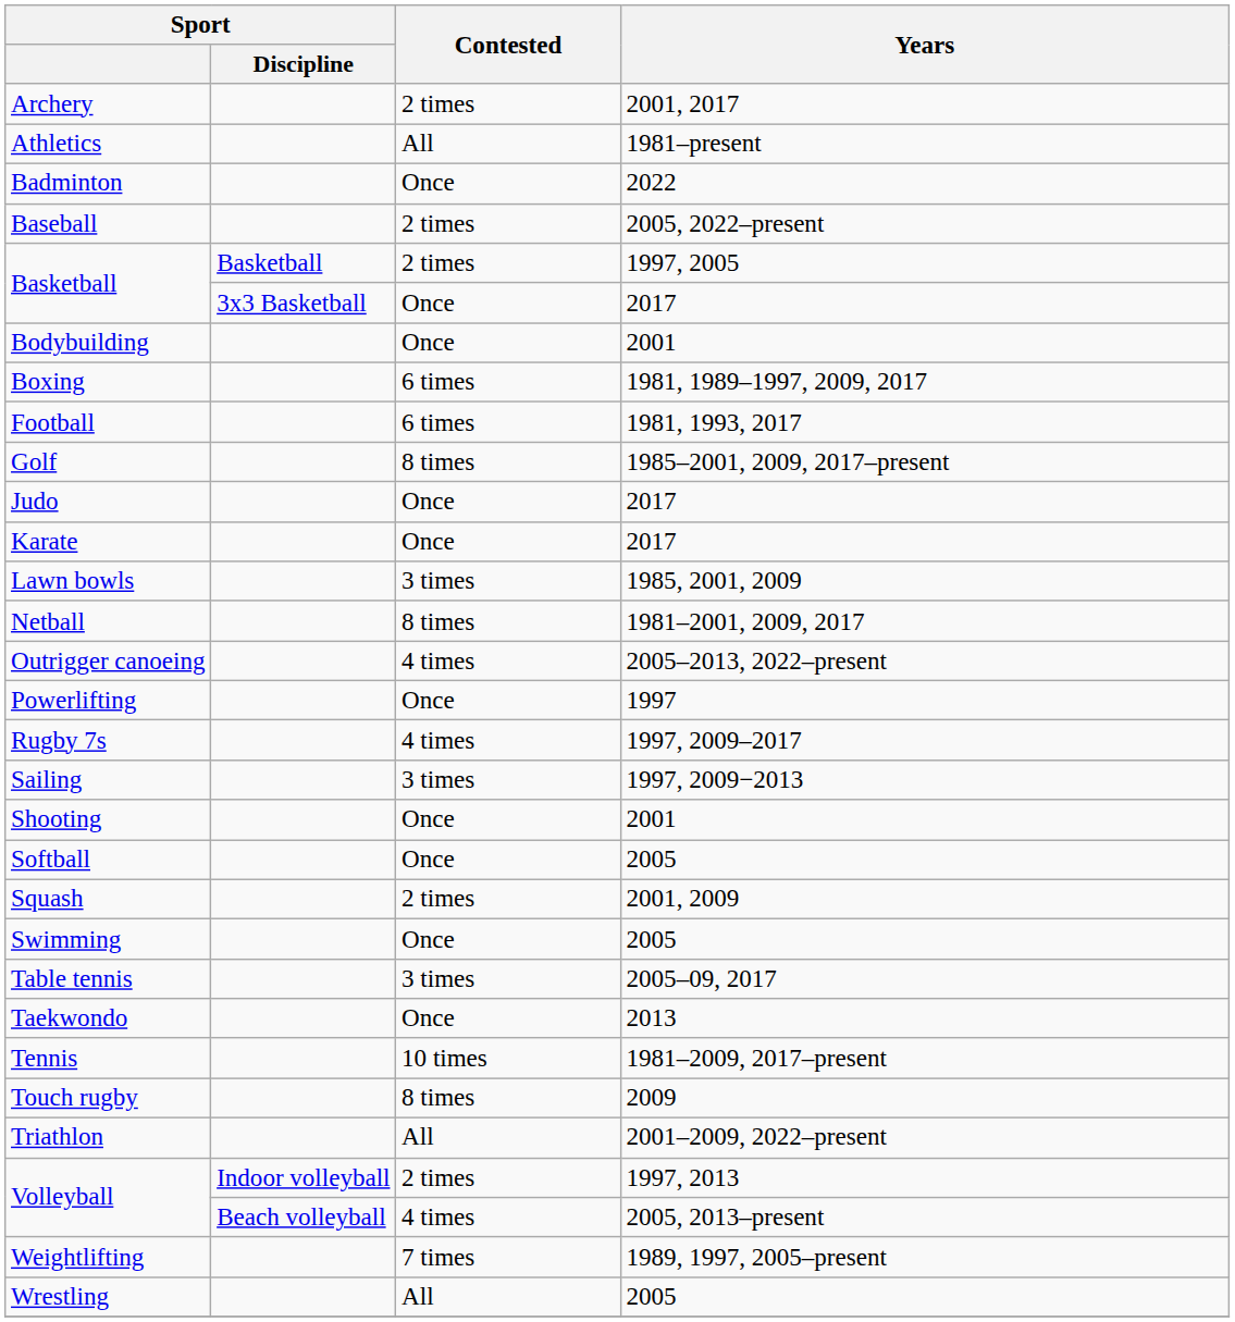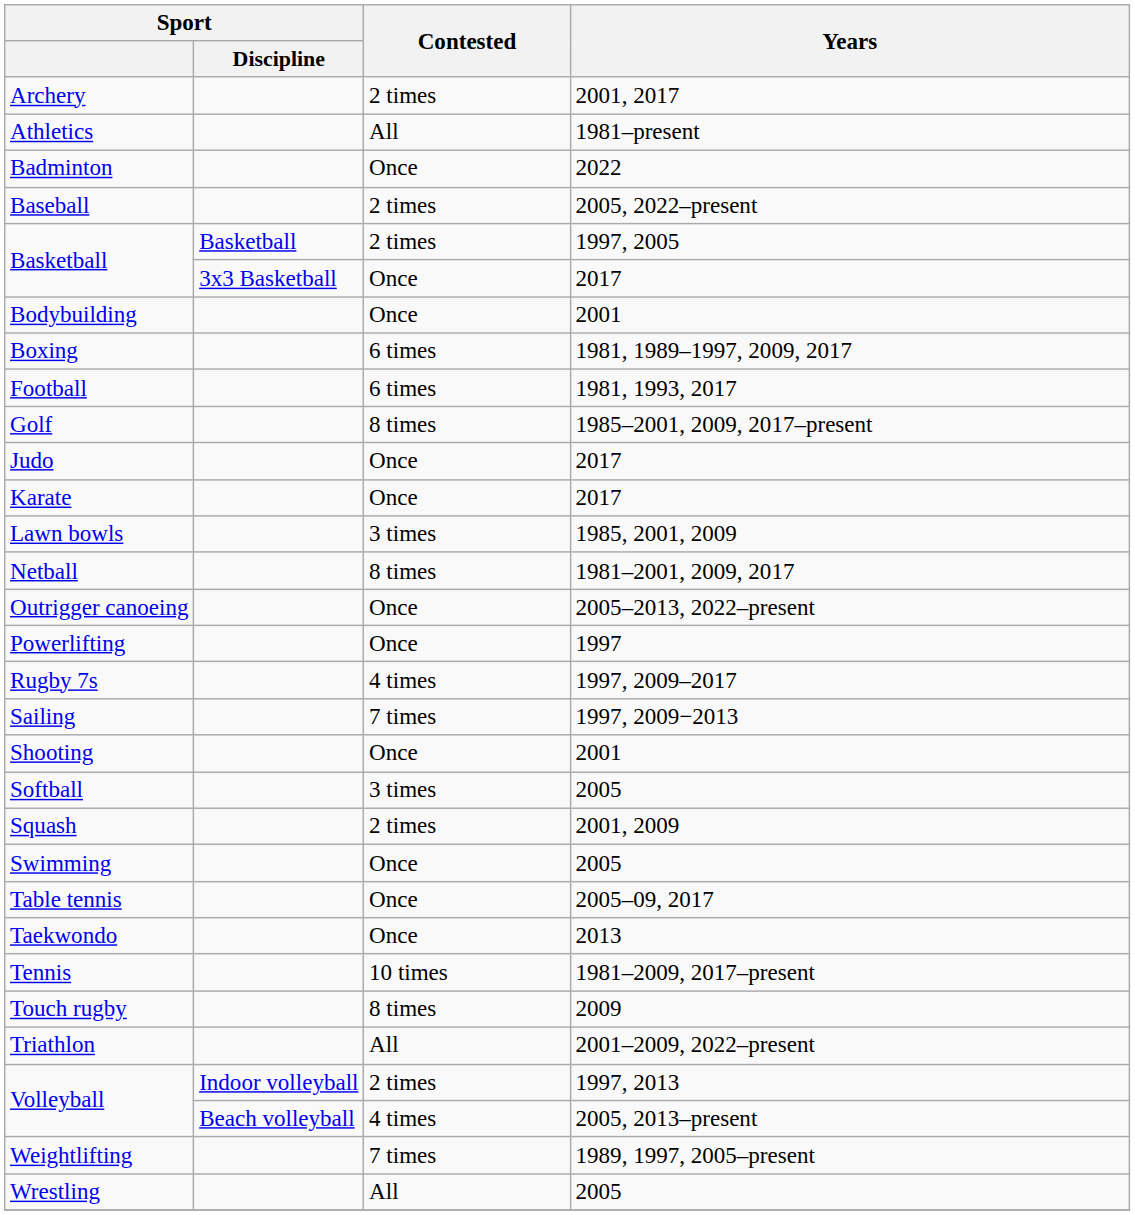 <table class="wikitable sortable">
 <tr>
 <th scope="col" style="width:10.8em;" colspan=2>Sport</th>
 <th scope="col" style="width:8.5em;" rowspan=2>Contested</th>
 <th scope="col" style="width:23.8em;" rowspan=2>Years</th>
 </tr>
 <tr style="font-size:95%">
 <th></th>
 <th>Discipline</th>
 </tr>
 <tr>
 <td><a href='#'>Archery</a></td>
 <td></td>
 <td>2 times</td>
 <td>2001, 2017</td>
 </tr>
 <tr>
 <td><a href='#'>Athletics</a></td>
 <td></td>
 <td>All</td>
 <td>1981–present</td>
 </tr>
 <tr>
 <td><a href='#'>Badminton</a></td>
 <td></td>
 <td>Once</td>
 <td>2022</td>
 </tr>
 <tr>
 <td><a href='#'>Baseball</a></td>
 <td></td>
 <td>2 times</td>
 <td>2005, 2022–present</td>
 </tr>
 <tr>
 <td align=left rowspan=2><a href='#'>Basketball</a></td>
 <td><a href='#'>Basketball</a></td>
 <td>2 times</td>
 <td>1997, 2005</td>
 </tr>
 <tr>
 <td><a href='#'>3x3 Basketball</a></td>
 <td>Once</td>
 <td>2017</td>
 </tr>
 <tr>
 <td><a href='#'>Bodybuilding</a></td>
 <td></td>
 <td>Once</td>
 <td>2001</td>
 </tr>
 <tr>
 <td><a href='#'>Boxing</a></td>
 <td></td>
 <td>6 times</td>
 <td>1981, 1989–1997, 2009, 2017</td>
 </tr>
 <tr>
 <td><a href='#'>Football</a></td>
 <td></td>
 <td>6 times</td>
 <td>1981, 1993, 2017</td>
 </tr>
 <tr>
 <td><a href='#'>Golf</a></td>
 <td></td>
 <td>8 times</td>
 <td>1985–2001, 2009, 2017–present</td>
 </tr>
 <tr>
 <td><a href='#'>Judo</a></td>
 <td></td>
 <td>Once</td>
 <td>2017</td>
 </tr>
 <tr>
 <td><a href='#'>Karate</a></td>
 <td></td>
 <td>Once</td>
 <td>2017</td>
 </tr>
 <tr>
 <td><a href='#'>Lawn bowls</a></td>
 <td></td>
 <td>3 times</td>
 <td>1985, 2001, 2009</td>
 </tr>
 <tr>
 <td><a href='#'>Netball</a></td>
 <td></td>
 <td>8 times</td>
 <td>1981–2001, 2009, 2017</td>
 </tr>
 <tr>
 <td><a href='#'>Outrigger canoeing</a></td>
 <td></td>
-<td>4 times</td>
+<td>Once</td>
 <td>2005–2013, 2022–present</td>
 </tr>
 <tr>
 <td><a href='#'>Powerlifting</a></td>
 <td></td>
 <td>Once</td>
 <td>1997</td>
 </tr>
 <tr>
 <td><a href='#'>Rugby 7s</a></td>
 <td></td>
 <td>4 times</td>
 <td>1997, 2009–2017</td>
 </tr>
 <tr>
 <td><a href='#'>Sailing</a></td>
 <td></td>
-<td>3 times</td>
+<td>7 times</td>
 <td>1997, 2009−2013</td>
 </tr>
 <tr>
 <td><a href='#'>Shooting</a></td>
 <td></td>
 <td>Once</td>
 <td>2001</td>
 </tr>
 <tr>
 <td><a href='#'>Softball</a></td>
 <td></td>
-<td>Once</td>
+<td>3 times</td>
 <td>2005</td>
 </tr>
 <tr>
 <td><a href='#'>Squash</a></td>
 <td></td>
 <td>2 times</td>
 <td>2001, 2009</td>
 </tr>
 <tr>
 <td><a href='#'>Swimming</a></td>
 <td></td>
 <td>Once</td>
 <td>2005</td>
 </tr>
 <tr>
 <td><a href='#'>Table tennis</a></td>
 <td></td>
-<td>3 times</td>
+<td>Once</td>
 <td>2005–09, 2017</td>
 </tr>
 <tr>
 <td><a href='#'>Taekwondo</a></td>
 <td></td>
 <td>Once</td>
 <td>2013</td>
 </tr>
 <tr>
 <td><a href='#'>Tennis</a></td>
 <td></td>
 <td>10 times</td>
 <td>1981–2009, 2017–present</td>
 </tr>
 <tr>
 <td><a href='#'>Touch rugby</a></td>
 <td></td>
 <td>8 times</td>
 <td>2009</td>
 </tr>
 <tr>
 <td><a href='#'>Triathlon</a></td>
 <td></td>
 <td>All</td>
 <td>2001–2009, 2022–present</td>
 </tr>
 <tr>
 <td align=left rowspan=2><a href='#'>Volleyball</a></td>
 <td><a href='#'>Indoor volleyball</a></td>
 <td>2 times</td>
 <td>1997, 2013</td>
 </tr>
 <tr>
 <td><a href='#'>Beach volleyball</a></td>
 <td>4 times</td>
 <td>2005, 2013–present</td>
 </tr>
 <tr>
 <td><a href='#'>Weightlifting</a></td>
 <td></td>
 <td>7 times</td>
 <td>1989, 1997, 2005–present</td>
 </tr>
 <tr>
 <td><a href='#'>Wrestling</a></td>
 <td></td>
 <td>All</td>
 <td>2005</td>
 </tr>
 <tr>
 </tr>
 </table>
